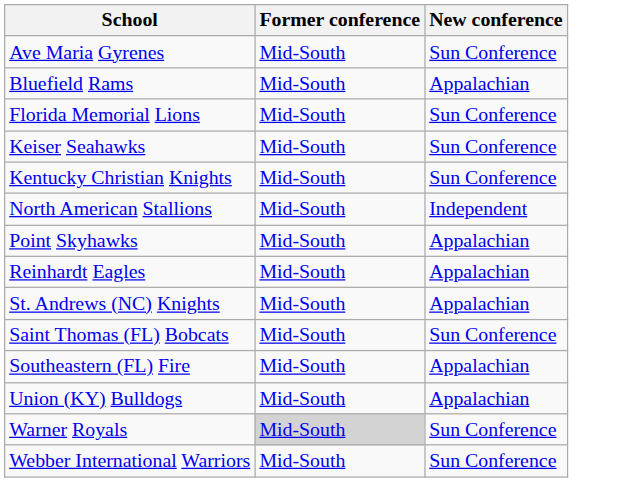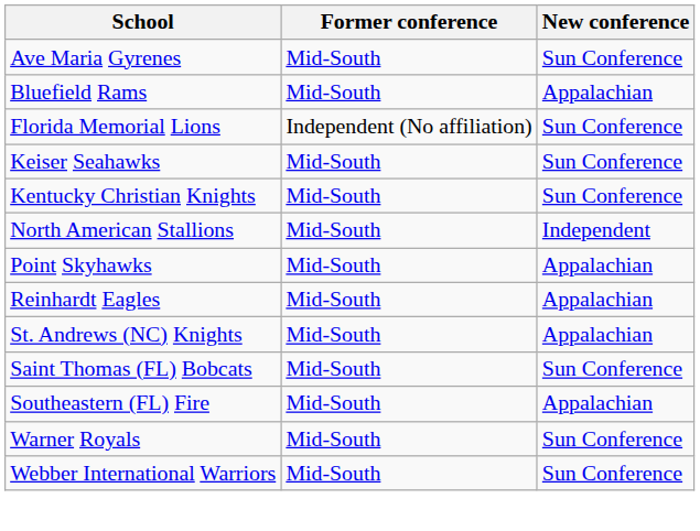 <table class="wikitable sortable">
 <tr>
 <th>School</th>
 <th>Former conference</th>
 <th>New conference</th>
 </tr>
 <tr>
 <td><a href='#'>Ave Maria</a> <a href='#'>Gyrenes</a></td>
 <td><a href='#'>Mid-South</a></td>
 <td><a href='#'>Sun Conference</a></td>
 </tr>
 <tr>
 <td><a href='#'>Bluefield</a> <a href='#'>Rams</a></td>
 <td><a href='#'>Mid-South</a></td>
 <td><a href='#'>Appalachian</a></td>
 </tr>
 <tr>
 <td><a href='#'>Florida Memorial</a> <a href='#'>Lions</a></td>
-<td><a href='#'>Mid-South</a></td>
+<td>Independent (No affiliation)</td>
 <td><a href='#'>Sun Conference</a></td>
 </tr>
 <tr>
 <td><a href='#'>Keiser</a> <a href='#'>Seahawks</a></td>
 <td><a href='#'>Mid-South</a></td>
 <td><a href='#'>Sun Conference</a></td>
 </tr>
 <tr>
 <td><a href='#'>Kentucky Christian</a> <a href='#'>Knights</a></td>
 <td><a href='#'>Mid-South</a></td>
 <td><a href='#'>Sun Conference</a></td>
 </tr>
 <tr>
 <td><a href='#'>North American</a> <a href='#'>Stallions</a></td>
 <td><a href='#'>Mid-South</a></td>
 <td><a href='#'>Independent</a></td>
 </tr>
 <tr>
 <td><a href='#'>Point</a> <a href='#'>Skyhawks</a></td>
 <td><a href='#'>Mid-South</a></td>
 <td><a href='#'>Appalachian</a></td>
 </tr>
 <tr>
 <td><a href='#'>Reinhardt</a> <a href='#'>Eagles</a></td>
 <td><a href='#'>Mid-South</a></td>
 <td><a href='#'>Appalachian</a></td>
 </tr>
 <tr>
 <td><a href='#'>St. Andrews (NC)</a> <a href='#'>Knights</a></td>
 <td><a href='#'>Mid-South</a></td>
 <td><a href='#'>Appalachian</a></td>
 </tr>
 <tr>
 <td><a href='#'>Saint Thomas (FL)</a> <a href='#'>Bobcats</a></td>
 <td><a href='#'>Mid-South</a></td>
 <td><a href='#'>Sun Conference</a></td>
 </tr>
 <tr>
 <td><a href='#'>Southeastern (FL)</a> <a href='#'>Fire</a></td>
 <td><a href='#'>Mid-South</a></td>
 <td><a href='#'>Appalachian</a></td>
 </tr>
 <tr>
-<td><a href='#'>Union (KY)</a> <a href='#'>Bulldogs</a></td>
+<td><a href='#'>Warner</a> <a href='#'>Royals</a></td>
 <td><a href='#'>Mid-South</a></td>
-<td><a href='#'>Appalachian</a></td>
-</tr>
-<tr>
-<td><a href='#'>Warner</a> <a href='#'>Royals</a></td>
-<td style="background: lightgrey;"><a href='#'>Mid-South</a></td>
 <td><a href='#'>Sun Conference</a></td>
 </tr>
 <tr>
 <td><a href='#'>Webber International</a>  <a href='#'>Warriors</a></td>
 <td><a href='#'>Mid-South</a></td>
 <td><a href='#'>Sun Conference</a></td>
 </tr>
 </table>
